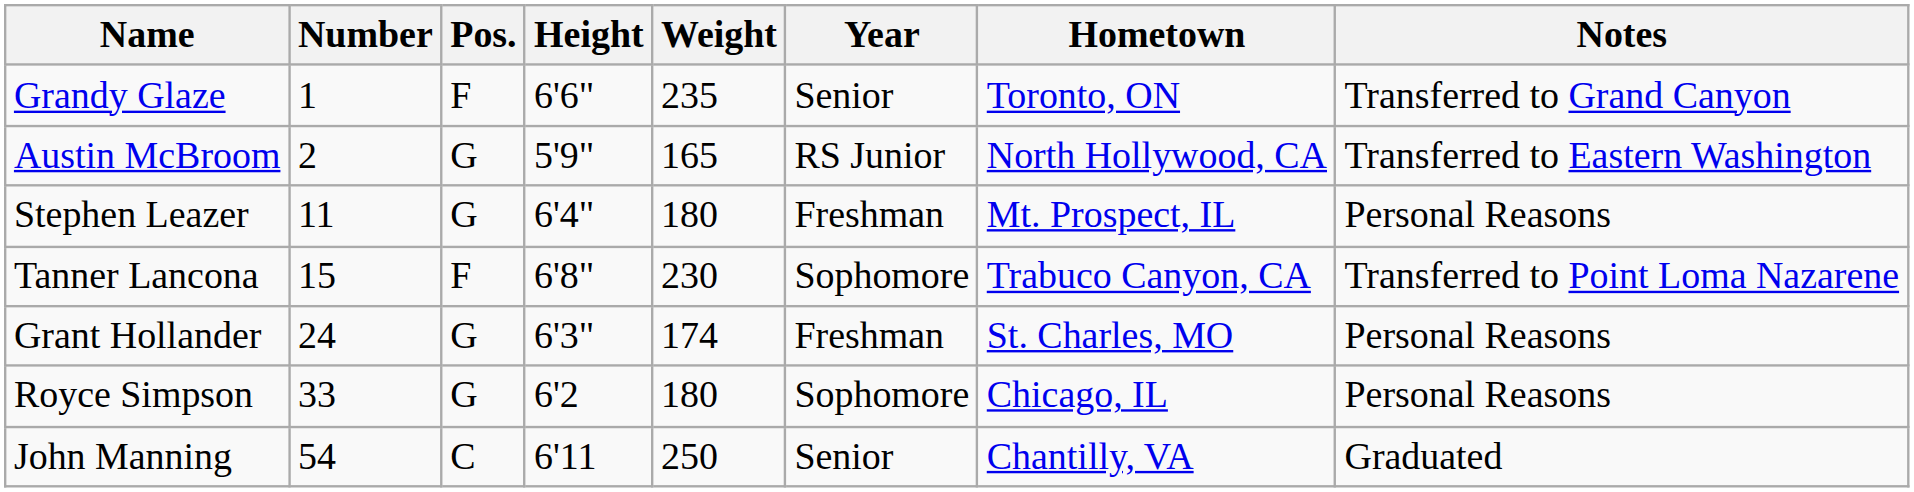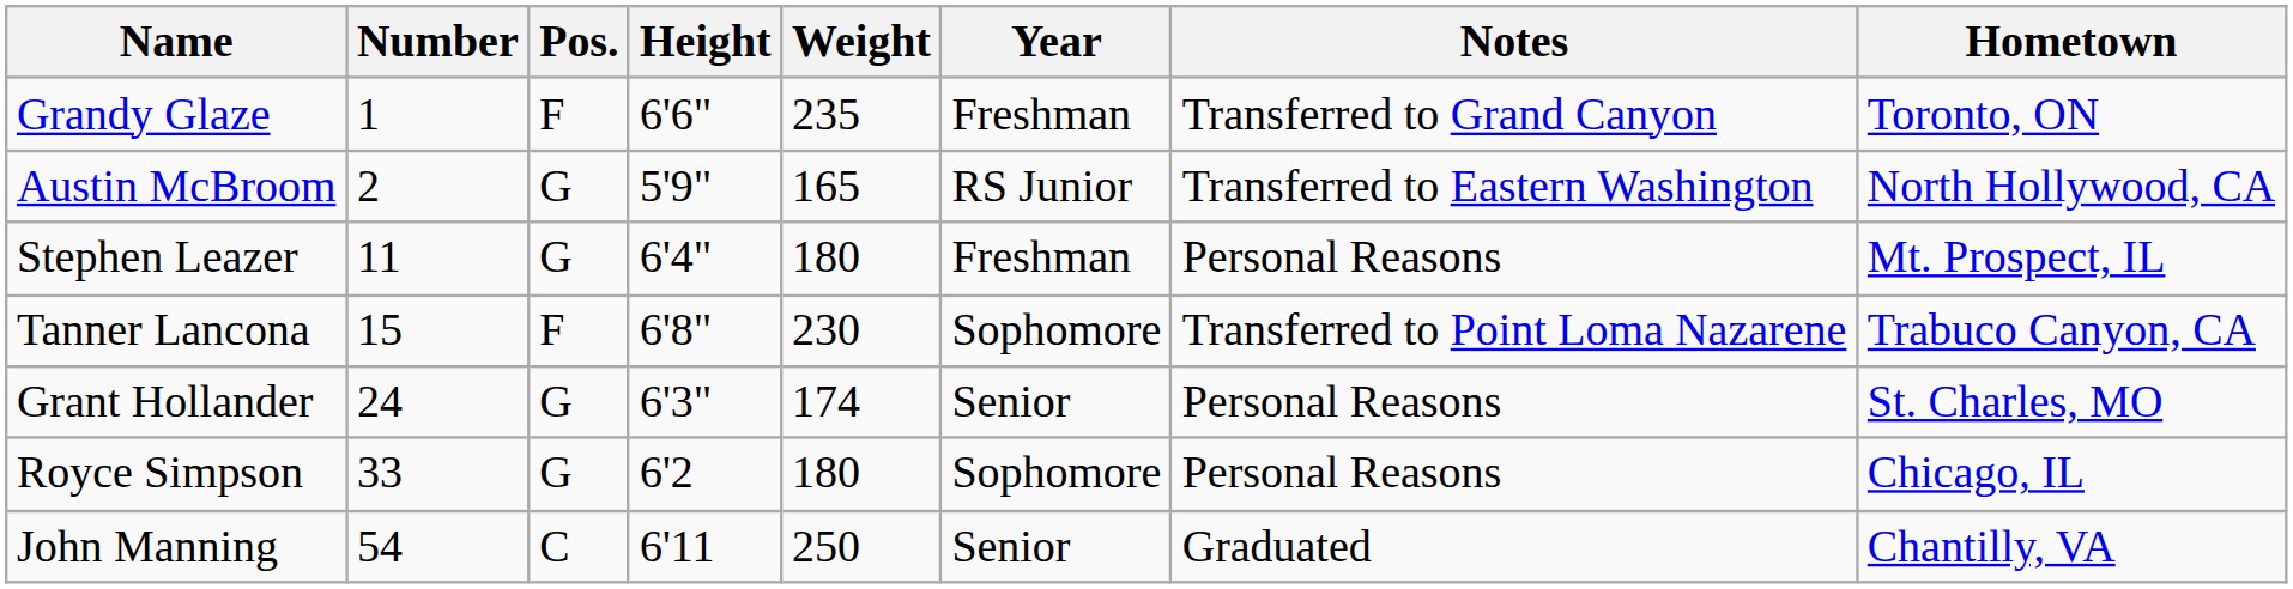 <table class="wikitable sortable" border="1">
 <tr>
 <th>Name</th>
 <th>Number</th>
 <th>Pos.</th>
 <th>Height</th>
 <th>Weight</th>
 <th>Year</th>
+<th class="unsortable">Notes</th>
 <th>Hometown</th>
-<th class="unsortable">Notes</th>
 </tr>
 <tr>
 <td><a href='#'>Grandy Glaze</a></td>
 <td>1</td>
 <td>F</td>
 <td>6'6"</td>
 <td>235</td>
-<td>Senior</td>
+<td>Freshman</td>
+<td>Transferred to <a href='#'>Grand Canyon</a></td>
 <td><a href='#'>Toronto, ON</a></td>
-<td>Transferred to <a href='#'>Grand Canyon</a></td>
 </tr>
 <tr>
 <td><a href='#'>Austin McBroom</a></td>
 <td>2</td>
 <td>G</td>
 <td>5'9"</td>
 <td>165</td>
 <td>RS Junior</td>
+<td>Transferred to <a href='#'>Eastern Washington</a></td>
 <td><a href='#'>North Hollywood, CA</a></td>
-<td>Transferred to <a href='#'>Eastern Washington</a></td>
 </tr>
 <tr>
 <td>Stephen Leazer</td>
 <td>11</td>
 <td>G</td>
 <td>6'4"</td>
 <td>180</td>
 <td>Freshman</td>
+<td>Personal Reasons</td>
 <td><a href='#'>Mt. Prospect, IL</a></td>
-<td>Personal Reasons</td>
 </tr>
 <tr>
 <td>Tanner Lancona</td>
 <td>15</td>
 <td>F</td>
 <td>6'8"</td>
 <td>230</td>
 <td>Sophomore</td>
+<td>Transferred to <a href='#'>Point Loma Nazarene</a></td>
 <td><a href='#'>Trabuco Canyon, CA</a></td>
-<td>Transferred to <a href='#'>Point Loma Nazarene</a></td>
 </tr>
 <tr>
 <td>Grant Hollander</td>
 <td>24</td>
 <td>G</td>
 <td>6'3"</td>
 <td>174</td>
-<td>Freshman</td>
+<td>Senior</td>
+<td>Personal Reasons</td>
 <td><a href='#'>St. Charles, MO</a></td>
-<td>Personal Reasons</td>
 </tr>
 <tr>
 <td>Royce Simpson</td>
 <td>33</td>
 <td>G</td>
 <td>6'2</td>
 <td>180</td>
 <td>Sophomore</td>
+<td>Personal Reasons</td>
 <td><a href='#'>Chicago, IL</a></td>
-<td>Personal Reasons</td>
 </tr>
 <tr>
 <td>John Manning</td>
 <td>54</td>
 <td>C</td>
 <td>6'11</td>
 <td>250</td>
 <td>Senior</td>
+<td>Graduated</td>
 <td><a href='#'>Chantilly, VA</a></td>
-<td>Graduated</td>
 </tr>
 </table>
